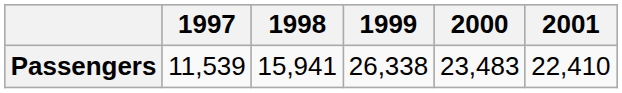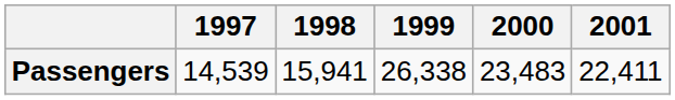 <table class="wikitable">
 <tr>
 <th></th>
 <th>1997</th>
 <th>1998</th>
 <th>1999</th>
 <th>2000</th>
 <th>2001</th>
 </tr>
 <tr>
 <th>Passengers</th>
-<td>11,539</td>
+<td>14,539</td>
 <td>15,941</td>
 <td>26,338</td>
 <td>23,483</td>
-<td>22,410</td>
+<td>22,411</td>
 </tr>
 </table>
